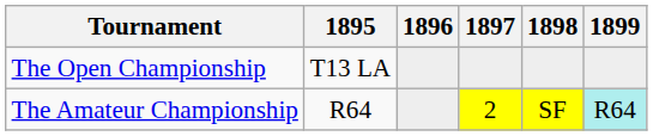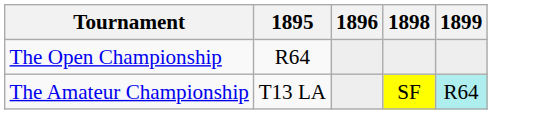 <table class="wikitable" style="font-size:95%;text-align:center;">
 <tr>
 <th>Tournament</th>
 <th>1895</th>
 <th>1896</th>
-<th>1897</th>
 <th>1898</th>
 <th>1899</th>
 </tr>
 <tr>
 <td align=left><a href='#'>The Open Championship</a></td>
-<td>T13 <span>LA</span></td>
-<td style="background:#eeeeee;"></td>
+<td>R64</td>
 <td style="background:#eeeeee;"></td>
 <td style="background:#eeeeee;"></td>
 <td style="background:#eeeeee;"></td>
 </tr>
 <tr>
 <td align=left><a href='#'>The Amateur Championship</a></td>
-<td>R64</td>
+<td>T13 <span>LA</span></td>
 <td style="background:#eeeeee;"></td>
-<td style="background:yellow;">2</td>
 <td style="background:yellow;">SF</td>
 <td style="background: paleturquoise;">R64</td>
 </tr>
 </table>
